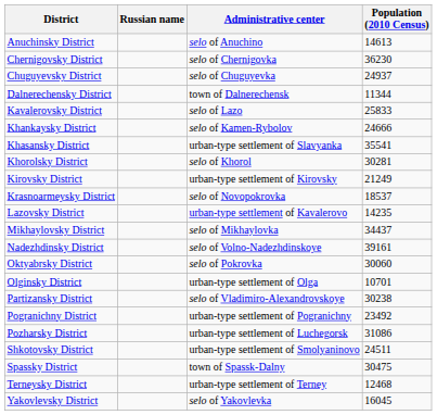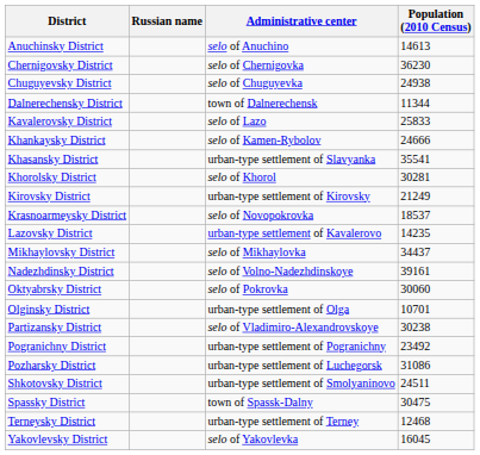 <table class="wikitable sortable">
 <tr>
 <th>District</th>
 <th>Russian name</th>
 <th><a href='#'>Administrative center</a></th>
 <th>Population<br>(<a href='#'>2010 Census</a>)</th>
 </tr>
 <tr>
 <td><a href='#'>Anuchinsky District</a></td>
 <td></td>
 <td><em><a href='#'>selo</a></em> of <a href='#'>Anuchino</a></td>
 <td>14613</td>
 </tr>
 <tr>
 <td><a href='#'>Chernigovsky District</a></td>
 <td></td>
 <td><em>selo</em> of <a href='#'>Chernigovka</a></td>
 <td>36230</td>
 </tr>
 <tr>
 <td><a href='#'>Chuguyevsky District</a></td>
 <td></td>
 <td><em>selo</em> of <a href='#'>Chuguyevka</a></td>
-<td>24937</td>
+<td>24938</td>
 </tr>
 <tr>
 <td><a href='#'>Dalnerechensky District</a></td>
 <td></td>
 <td>town of <a href='#'>Dalnerechensk</a></td>
 <td>11344</td>
 </tr>
 <tr>
 <td><a href='#'>Kavalerovsky District</a></td>
 <td></td>
 <td><em>selo</em> of <a href='#'>Lazo</a></td>
 <td>25833</td>
 </tr>
 <tr>
 <td><a href='#'>Khankaysky District</a></td>
 <td></td>
 <td><em>selo</em> of <a href='#'>Kamen-Rybolov</a></td>
 <td>24666</td>
 </tr>
 <tr>
 <td><a href='#'>Khasansky District</a></td>
 <td></td>
 <td>urban-type settlement of <a href='#'>Slavyanka</a></td>
 <td>35541</td>
 </tr>
 <tr>
 <td><a href='#'>Khorolsky District</a></td>
 <td></td>
 <td><em>selo</em> of <a href='#'>Khorol</a></td>
 <td>30281</td>
 </tr>
 <tr>
 <td><a href='#'>Kirovsky District</a></td>
 <td></td>
 <td>urban-type settlement of <a href='#'>Kirovsky</a></td>
 <td>21249</td>
 </tr>
 <tr>
 <td><a href='#'>Krasnoarmeysky District</a></td>
 <td></td>
 <td><em>selo</em> of <a href='#'>Novopokrovka</a></td>
 <td>18537</td>
 </tr>
 <tr>
 <td><a href='#'>Lazovsky District</a></td>
 <td></td>
 <td><a href='#'>urban-type settlement</a> of <a href='#'>Kavalerovo</a></td>
 <td>14235</td>
 </tr>
 <tr>
 <td><a href='#'>Mikhaylovsky District</a></td>
 <td></td>
 <td><em>selo</em> of <a href='#'>Mikhaylovka</a></td>
 <td>34437</td>
 </tr>
 <tr>
 <td><a href='#'>Nadezhdinsky District</a></td>
 <td></td>
 <td><em>selo</em> of <a href='#'>Volno-Nadezhdinskoye</a></td>
 <td>39161</td>
 </tr>
 <tr>
 <td><a href='#'>Oktyabrsky District</a></td>
 <td></td>
 <td><em>selo</em> of <a href='#'>Pokrovka</a></td>
 <td>30060</td>
 </tr>
 <tr>
 <td><a href='#'>Olginsky District</a></td>
 <td></td>
 <td>urban-type settlement of <a href='#'>Olga</a></td>
 <td>10701</td>
 </tr>
 <tr>
 <td><a href='#'>Partizansky District</a></td>
 <td></td>
 <td><em>selo</em> of <a href='#'>Vladimiro-Alexandrovskoye</a></td>
 <td>30238</td>
 </tr>
 <tr>
 <td><a href='#'>Pogranichny District</a></td>
 <td></td>
 <td>urban-type settlement of <a href='#'>Pogranichny</a></td>
 <td>23492</td>
 </tr>
 <tr>
 <td><a href='#'>Pozharsky District</a></td>
 <td></td>
 <td>urban-type settlement of <a href='#'>Luchegorsk</a></td>
 <td>31086</td>
 </tr>
 <tr>
 <td><a href='#'>Shkotovsky District</a></td>
 <td></td>
 <td>urban-type settlement of <a href='#'>Smolyaninovo</a></td>
 <td>24511</td>
 </tr>
 <tr>
 <td><a href='#'>Spassky District</a></td>
 <td></td>
 <td>town of <a href='#'>Spassk-Dalny</a></td>
 <td>30475</td>
 </tr>
 <tr>
 <td><a href='#'>Terneysky District</a></td>
 <td></td>
 <td>urban-type settlement of <a href='#'>Terney</a></td>
 <td>12468</td>
 </tr>
 <tr>
 <td><a href='#'>Yakovlevsky District</a></td>
 <td></td>
 <td><em>selo</em> of <a href='#'>Yakovlevka</a></td>
 <td>16045</td>
 </tr>
 </table>
